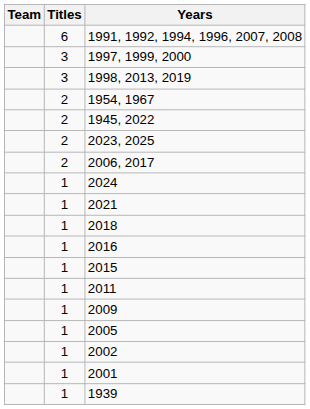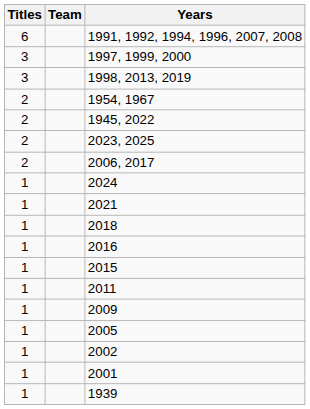 <table class="wikitable sortable" style="text-align:center">
 <tr>
+<th>Titles</th>
 <th>Team</th>
-<th>Titles</th>
 <th>Years</th>
 </tr>
 <tr>
+<td>6</td>
 <td style=></td>
-<td>6</td>
 <td align=left>1991, 1992, 1994, 1996, 2007, 2008</td>
 </tr>
 <tr>
+<td>3</td>
 <td style=></td>
-<td>3</td>
 <td align=left>1997, 1999, 2000</td>
 </tr>
 <tr>
+<td>3</td>
 <td style=></td>
-<td>3</td>
 <td align=left>1998, 2013, 2019</td>
 </tr>
 <tr>
+<td>2</td>
 <td style=></td>
-<td>2</td>
 <td align=left>1954, 1967</td>
 </tr>
 <tr>
+<td>2</td>
 <td style=></td>
-<td>2</td>
 <td align=left>1945, 2022</td>
 </tr>
 <tr>
+<td>2</td>
 <td style=></td>
-<td>2</td>
 <td align=left>2023, 2025</td>
 </tr>
 <tr>
+<td>2</td>
 <td style=></td>
-<td>2</td>
 <td align=left>2006, 2017</td>
 </tr>
 <tr>
+<td>1</td>
 <td style=></td>
-<td>1</td>
 <td align=left>2024</td>
 </tr>
 <tr>
+<td>1</td>
 <td style=></td>
-<td>1</td>
 <td align=left>2021</td>
 </tr>
 <tr>
+<td>1</td>
 <td style=></td>
-<td>1</td>
 <td align=left>2018</td>
 </tr>
 <tr>
+<td>1</td>
 <td style=></td>
-<td>1</td>
 <td align=left>2016</td>
 </tr>
 <tr>
+<td>1</td>
 <td style=></td>
-<td>1</td>
 <td align=left>2015</td>
 </tr>
 <tr>
+<td>1</td>
 <td style=></td>
-<td>1</td>
 <td align=left>2011</td>
 </tr>
 <tr>
+<td>1</td>
 <td style=></td>
-<td>1</td>
 <td align=left>2009</td>
 </tr>
 <tr>
+<td>1</td>
 <td style=></td>
-<td>1</td>
 <td align=left>2005</td>
 </tr>
 <tr>
+<td>1</td>
 <td style=></td>
-<td>1</td>
 <td align=left>2002</td>
 </tr>
 <tr>
+<td>1</td>
 <td style=></td>
-<td>1</td>
 <td align=left>2001</td>
 </tr>
 <tr>
+<td>1</td>
 <td style=></td>
-<td>1</td>
 <td align=left>1939</td>
 </tr>
 </table>
